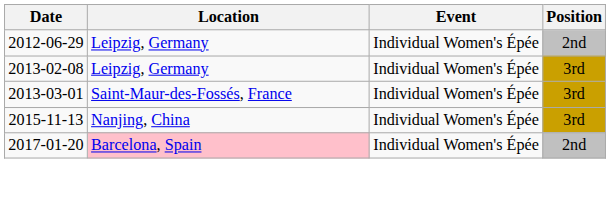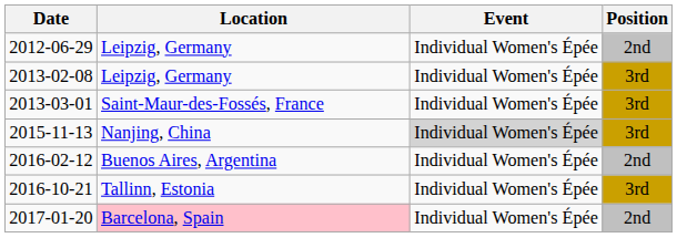 <table class="wikitable" style="text-align:center;">
 <tr>
 <th>Date</th>
 <th scope="col" style="width:17em">Location</th>
 <th scope="col">Event</th>
 <th scope="col">Position</th>
 </tr>
 <tr>
 <td scope="row">2012-06-29</td>
 <td rowspan="1" style="text-align:left"> <a href='#'>Leipzig</a>, <a href='#'>Germany</a></td>
 <td>Individual Women's Épée</td>
 <td bgcolor="silver">2nd</td>
 </tr>
 <tr>
 <td scope="row">2013-02-08</td>
 <td rowspan="1" style="text-align:left"> <a href='#'>Leipzig</a>, <a href='#'>Germany</a></td>
 <td>Individual Women's Épée</td>
 <td bgcolor="caramel">3rd</td>
 </tr>
 <tr>
 <td scope="row">2013-03-01</td>
 <td style="text-align:left"> <a href='#'>Saint-Maur-des-Fossés</a>, <a href='#'>France</a></td>
 <td>Individual Women's Épée</td>
 <td bgcolor="caramel">3rd</td>
 </tr>
 <tr>
 <td scope="row">2015-11-13</td>
 <td style="text-align:left"> <a href='#'>Nanjing</a>, <a href='#'>China</a></td>
+<td style="background: lightgrey;">Individual Women's Épée</td>
+<td bgcolor="caramel">3rd</td>
+</tr>
+<tr>
+<td scope="row">2016-02-12</td>
+<td rowspan="1" style="text-align:left"> <a href='#'>Buenos Aires</a>, <a href='#'>Argentina</a></td>
+<td>Individual Women's Épée</td>
+<td bgcolor="silver">2nd</td>
+</tr>
+<tr>
+<td scope="row">2016-10-21</td>
+<td style="text-align:left"> <a href='#'>Tallinn</a>, <a href='#'>Estonia</a></td>
 <td>Individual Women's Épée</td>
 <td bgcolor="caramel">3rd</td>
 </tr>
 <tr>
 <td scope="row">2017-01-20</td>
 <td style="background: pink; text-align:left"> <a href='#'>Barcelona</a>, <a href='#'>Spain</a></td>
 <td>Individual Women's Épée</td>
 <td bgcolor="silver">2nd</td>
 </tr>
 </table>
